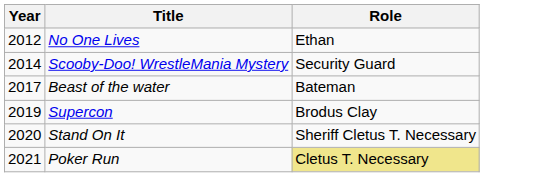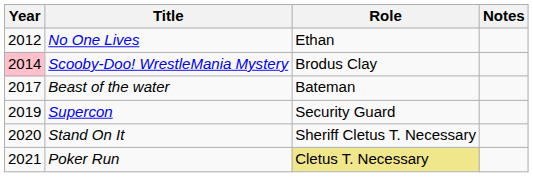 <table class="wikitable sortable">
 <tr>
 <th>Year</th>
 <th>Title</th>
 <th>Role</th>
+<th class="unsortable">Notes</th>
 </tr>
 <tr>
 <td>2012</td>
 <td><em><a href='#'>No One Lives</a></em></td>
 <td>Ethan</td>
+<td></td>
 </tr>
 <tr>
-<td>2014</td>
+<td style="background: pink;">2014</td>
 <td><em><a href='#'>Scooby-Doo! WrestleMania Mystery</a></em></td>
-<td>Security Guard</td>
+<td>Brodus Clay</td>
+<td></td>
 </tr>
 <tr>
 <td>2017</td>
 <td><em>Beast of the water</em></td>
 <td>Bateman</td>
+<td></td>
 </tr>
 <tr>
 <td>2019</td>
 <td><em><a href='#'>Supercon</a></em></td>
-<td>Brodus Clay</td>
+<td>Security Guard</td>
+<td></td>
 </tr>
 <tr>
 <td>2020</td>
 <td><em>Stand On It</em></td>
 <td>Sheriff Cletus T. Necessary</td>
+<td></td>
 </tr>
 <tr>
 <td>2021</td>
 <td><em>Poker Run</em></td>
 <td style="background: khaki;">Cletus T. Necessary</td>
+<td></td>
 </tr>
 </table>
